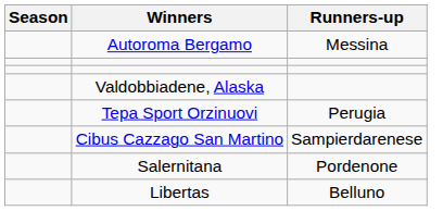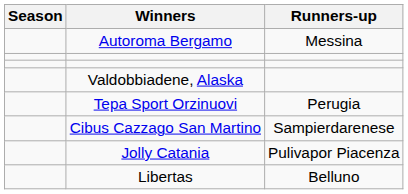 <table class="wikitable sortable plainrowheaders" style="text-align: center;">
 <tr>
 <th>Season</th>
 <th>Winners</th>
 <th>Runners-up</th>
 </tr>
 <tr>
 <td></td>
 <td><a href='#'>Autoroma Bergamo</a></td>
 <td>Messina</td>
 </tr>
 <tr>
 <td></td>
 <td></td>
 <td></td>
 </tr>
 <tr>
 <td></td>
 <td></td>
 <td></td>
 </tr>
 <tr>
 <td></td>
 <td>Valdobbiadene, <a href='#'>Alaska</a></td>
 </tr>
 <tr>
 <td></td>
 <td><a href='#'>Tepa Sport Orzinuovi</a></td>
 <td>Perugia</td>
 </tr>
 <tr>
 <td></td>
 <td><a href='#'>Cibus Cazzago San Martino</a></td>
 <td>Sampierdarenese</td>
 </tr>
 <tr>
 <td></td>
-<td>Salernitana</td>
-<td>Pordenone</td>
+<td><a href='#'>Jolly Catania</a></td>
+<td>Pulivapor Piacenza</td>
 </tr>
 <tr>
 <td></td>
 <td>Libertas</td>
 <td>Belluno</td>
 </tr>
 </table>
